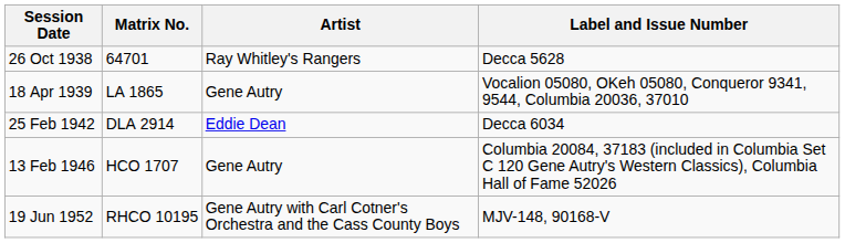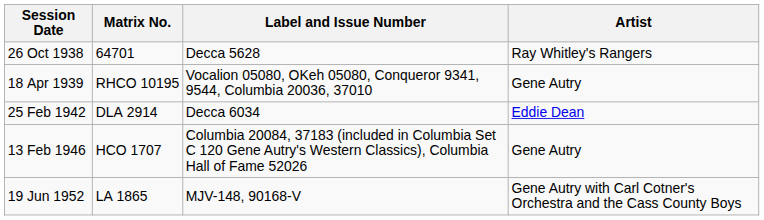 <table class="wikitable">
 <tr>
 <th>Session Date</th>
 <th>Matrix No.</th>
+<th>Label and Issue Number</th>
 <th>Artist</th>
-<th>Label and Issue Number</th>
 </tr>
 <tr>
 <td>26 Oct 1938</td>
 <td>64701</td>
+<td>Decca 5628</td>
 <td>Ray Whitley's Rangers</td>
-<td>Decca 5628</td>
 </tr>
 <tr>
 <td>18 Apr 1939</td>
-<td>LA 1865</td>
+<td>RHCO 10195</td>
+<td>Vocalion 05080, OKeh 05080, Conqueror 9341, 9544, Columbia 20036, 37010 </td>
 <td>Gene Autry</td>
-<td>Vocalion 05080, OKeh 05080, Conqueror 9341, 9544, Columbia 20036, 37010 </td>
 </tr>
 <tr>
 <td>25 Feb 1942</td>
 <td>DLA 2914</td>
+<td>Decca 6034</td>
 <td><a href='#'>Eddie Dean</a></td>
-<td>Decca 6034</td>
 </tr>
 <tr>
 <td>13 Feb 1946</td>
 <td>HCO 1707</td>
+<td>Columbia 20084, 37183 (included in Columbia Set C 120 Gene Autry's Western Classics), Columbia Hall of Fame 52026</td>
 <td>Gene Autry</td>
-<td>Columbia 20084, 37183 (included in Columbia Set C 120 Gene Autry's Western Classics), Columbia Hall of Fame 52026</td>
 </tr>
 <tr>
 <td>19 Jun 1952</td>
-<td>RHCO 10195</td>
+<td>LA 1865</td>
+<td>MJV-148, 90168-V</td>
 <td>Gene Autry with Carl Cotner's Orchestra and the Cass County Boys</td>
-<td>MJV-148, 90168-V</td>
 </tr>
 </table>
